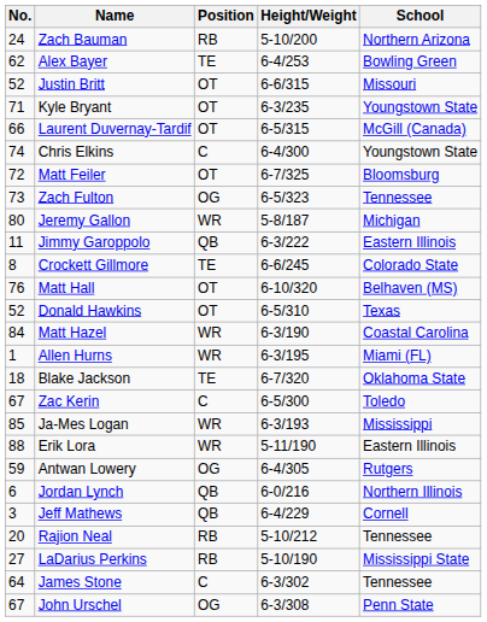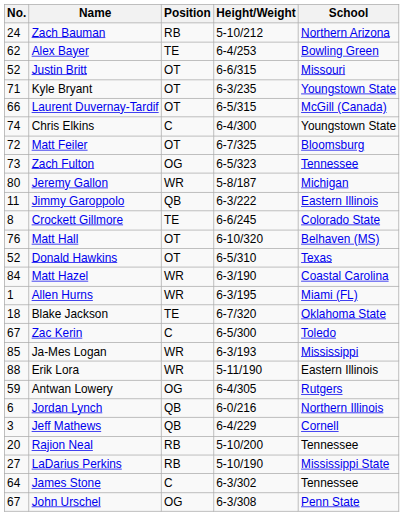 <table class="wikitable">
 <tr>
 <th>No.</th>
 <th>Name</th>
 <th>Position</th>
 <th>Height/Weight</th>
 <th>School</th>
 </tr>
 <tr>
 <td>24</td>
 <td><a href='#'>Zach Bauman</a></td>
 <td>RB</td>
-<td>5-10/200</td>
+<td>5-10/212</td>
 <td><a href='#'>Northern Arizona</a></td>
 </tr>
 <tr>
 <td>62</td>
 <td><a href='#'>Alex Bayer</a></td>
 <td>TE</td>
 <td>6-4/253</td>
 <td><a href='#'>Bowling Green</a></td>
 </tr>
 <tr>
 <td>52</td>
 <td><a href='#'>Justin Britt</a></td>
 <td>OT</td>
 <td>6-6/315</td>
 <td><a href='#'>Missouri</a></td>
 </tr>
 <tr>
 <td>71</td>
 <td>Kyle Bryant</td>
 <td>OT</td>
 <td>6-3/235</td>
 <td><a href='#'>Youngstown State</a></td>
 </tr>
 <tr>
 <td>66</td>
 <td><a href='#'>Laurent Duvernay-Tardif</a></td>
 <td>OT</td>
 <td>6-5/315</td>
 <td><a href='#'>McGill (Canada)</a></td>
 </tr>
 <tr>
 <td>74</td>
 <td>Chris Elkins</td>
 <td>C</td>
 <td>6-4/300</td>
 <td>Youngstown State</td>
 </tr>
 <tr>
 <td>72</td>
 <td><a href='#'>Matt Feiler</a></td>
 <td>OT</td>
 <td>6-7/325</td>
 <td><a href='#'>Bloomsburg</a></td>
 </tr>
 <tr>
 <td>73</td>
 <td><a href='#'>Zach Fulton</a></td>
 <td>OG</td>
 <td>6-5/323</td>
 <td><a href='#'>Tennessee</a></td>
 </tr>
 <tr>
 <td>80</td>
 <td><a href='#'>Jeremy Gallon</a></td>
 <td>WR</td>
 <td>5-8/187</td>
 <td><a href='#'>Michigan</a></td>
 </tr>
 <tr>
 <td>11</td>
 <td><a href='#'>Jimmy Garoppolo</a></td>
 <td>QB</td>
 <td>6-3/222</td>
 <td><a href='#'>Eastern Illinois</a></td>
 </tr>
 <tr>
 <td>8</td>
 <td><a href='#'>Crockett Gillmore</a></td>
 <td>TE</td>
 <td>6-6/245</td>
 <td><a href='#'>Colorado State</a></td>
 </tr>
 <tr>
 <td>76</td>
 <td><a href='#'>Matt Hall</a></td>
 <td>OT</td>
 <td>6-10/320</td>
 <td><a href='#'>Belhaven (MS)</a></td>
 </tr>
 <tr>
 <td>52</td>
 <td><a href='#'>Donald Hawkins</a></td>
 <td>OT</td>
 <td>6-5/310</td>
 <td><a href='#'>Texas</a></td>
 </tr>
 <tr>
 <td>84</td>
 <td><a href='#'>Matt Hazel</a></td>
 <td>WR</td>
 <td>6-3/190</td>
 <td><a href='#'>Coastal Carolina</a></td>
 </tr>
 <tr>
 <td>1</td>
 <td><a href='#'>Allen Hurns</a></td>
 <td>WR</td>
 <td>6-3/195</td>
 <td><a href='#'>Miami (FL)</a></td>
 </tr>
 <tr>
 <td>18</td>
 <td>Blake Jackson</td>
 <td>TE</td>
 <td>6-7/320</td>
 <td><a href='#'>Oklahoma State</a></td>
 </tr>
 <tr>
 <td>67</td>
 <td><a href='#'>Zac Kerin</a></td>
 <td>C</td>
 <td>6-5/300</td>
 <td><a href='#'>Toledo</a></td>
 </tr>
 <tr>
 <td>85</td>
 <td>Ja-Mes Logan</td>
 <td>WR</td>
 <td>6-3/193</td>
 <td><a href='#'>Mississippi</a></td>
 </tr>
 <tr>
 <td>88</td>
 <td>Erik Lora</td>
 <td>WR</td>
 <td>5-11/190</td>
 <td>Eastern Illinois</td>
 </tr>
 <tr>
 <td>59</td>
 <td>Antwan Lowery</td>
 <td>OG</td>
 <td>6-4/305</td>
 <td><a href='#'>Rutgers</a></td>
 </tr>
 <tr>
 <td>6</td>
 <td><a href='#'>Jordan Lynch</a></td>
 <td>QB</td>
 <td>6-0/216</td>
 <td><a href='#'>Northern Illinois</a></td>
 </tr>
 <tr>
 <td>3</td>
 <td><a href='#'>Jeff Mathews</a></td>
 <td>QB</td>
 <td>6-4/229</td>
 <td><a href='#'>Cornell</a></td>
 </tr>
 <tr>
 <td>20</td>
 <td><a href='#'>Rajion Neal</a></td>
 <td>RB</td>
-<td>5-10/212</td>
+<td>5-10/200</td>
 <td>Tennessee</td>
 </tr>
 <tr>
 <td>27</td>
 <td><a href='#'>LaDarius Perkins</a></td>
 <td>RB</td>
 <td>5-10/190</td>
 <td><a href='#'>Mississippi State</a></td>
 </tr>
 <tr>
 <td>64</td>
 <td><a href='#'>James Stone</a></td>
 <td>C</td>
 <td>6-3/302</td>
 <td>Tennessee</td>
 </tr>
 <tr>
 <td>67</td>
 <td><a href='#'>John Urschel</a></td>
 <td>OG</td>
 <td>6-3/308</td>
 <td><a href='#'>Penn State</a></td>
 </tr>
 </table>
